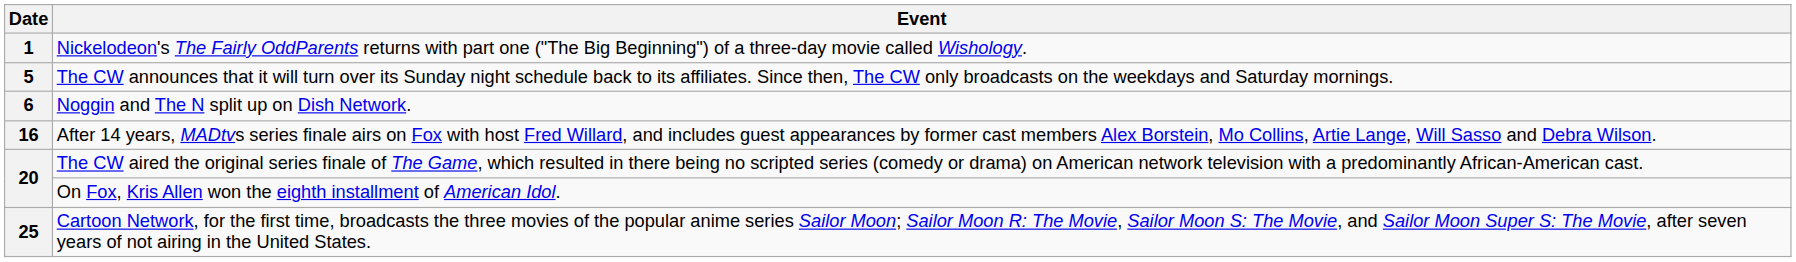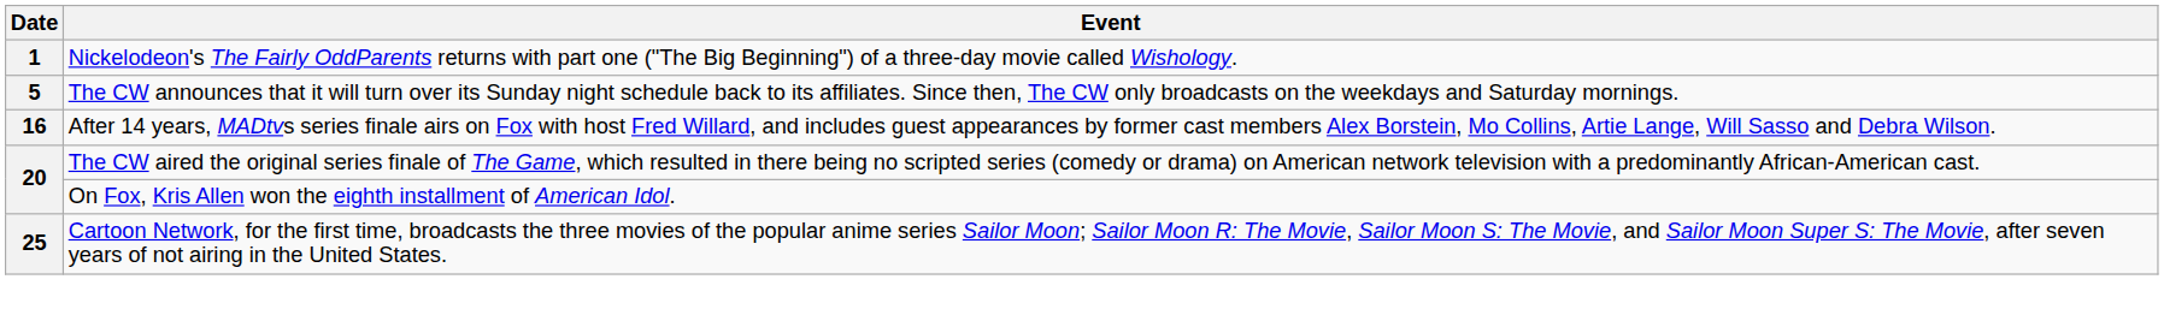 <table class="wikitable">
 <tr>
 <th>Date</th>
 <th>Event</th>
 </tr>
 <tr>
 <th>1</th>
 <td><a href='#'>Nickelodeon</a>'s <em><a href='#'>The Fairly OddParents</a></em> returns with part one ("The Big Beginning") of a three-day movie called <em><a href='#'>Wishology</a></em>.</td>
 </tr>
 <tr>
 <th>5</th>
 <td><a href='#'>The CW</a> announces that it will turn over its Sunday night schedule back to its affiliates.  Since then, <a href='#'>The CW</a> only broadcasts on the weekdays and Saturday mornings.</td>
-</tr>
-<tr>
-<th>6</th>
-<td><a href='#'>Noggin</a> and <a href='#'>The N</a> split up on <a href='#'>Dish Network</a>.</td>
 </tr>
 <tr>
 <th>16</th>
 <td>After 14 years, <em><a href='#'>MADtv</a></em>s series finale airs on <a href='#'>Fox</a> with host <a href='#'>Fred Willard</a>, and includes guest appearances by former cast members <a href='#'>Alex Borstein</a>, <a href='#'>Mo Collins</a>, <a href='#'>Artie Lange</a>, <a href='#'>Will Sasso</a> and <a href='#'>Debra Wilson</a>.</td>
 </tr>
 <tr>
 <th rowspan="2">20</th>
 <td><a href='#'>The CW</a> aired the original series  finale of <em><a href='#'>The Game</a></em>, which resulted in there being no scripted series (comedy or drama) on American network television with a predominantly African-American cast.</td>
 </tr>
 <tr>
 <td>On <a href='#'>Fox</a>, <a href='#'>Kris Allen</a> won the <a href='#'>eighth installment</a> of <em><a href='#'>American Idol</a></em>.</td>
 </tr>
 <tr>
 <th>25</th>
 <td><a href='#'>Cartoon Network</a>, for the first time, broadcasts the three movies of the popular anime series <em><a href='#'>Sailor Moon</a></em>; <em><a href='#'>Sailor Moon R: The Movie</a></em>, <em><a href='#'>Sailor Moon S: The Movie</a></em>, and <em><a href='#'>Sailor Moon Super S: The Movie</a></em>, after seven years of not airing in the United States.</td>
 </tr>
 </table>
